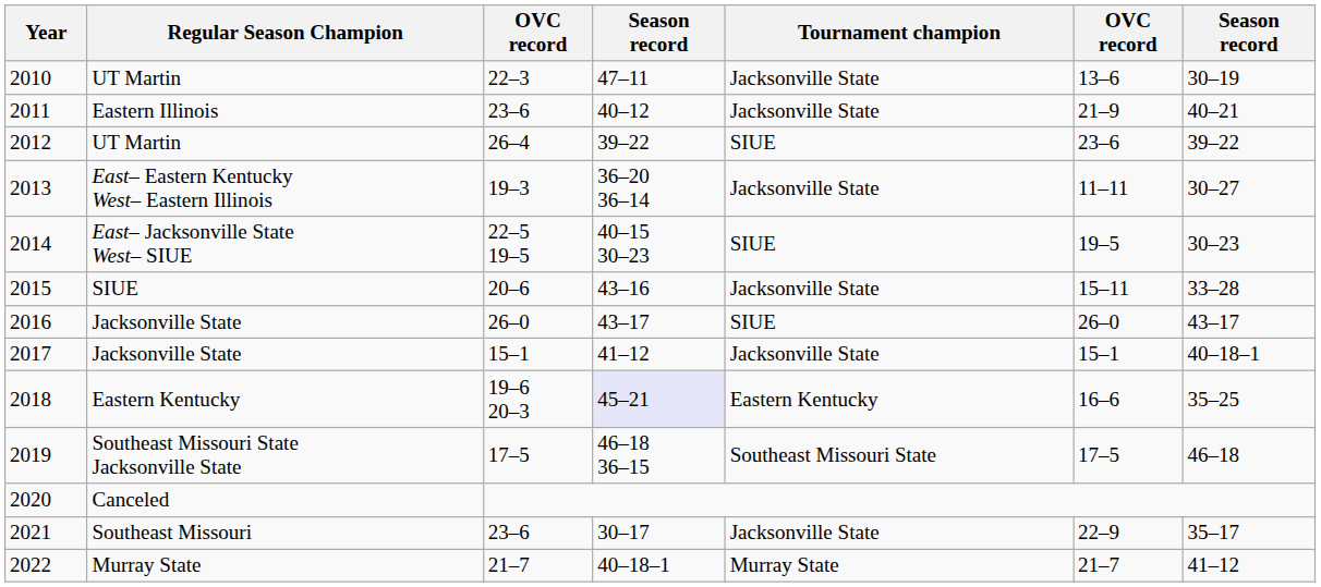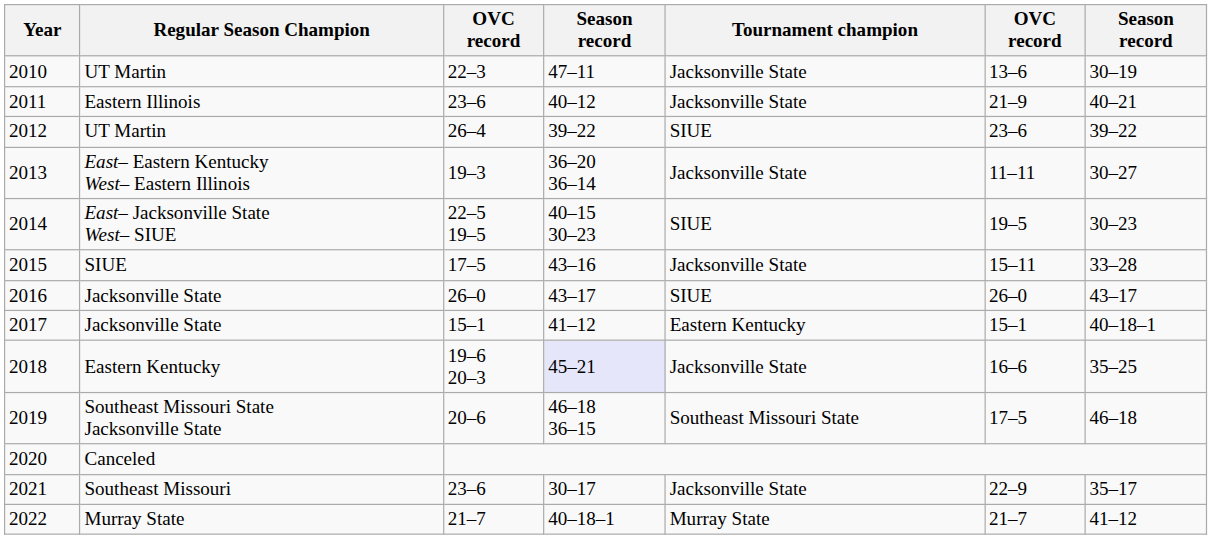 <table class="wikitable" "text-align:center; width=80%;">
 <tr>
 <th>Year</th>
 <th>Regular Season Champion</th>
 <th>OVC<br>record</th>
 <th>Season<br>record</th>
 <th>Tournament champion</th>
 <th>OVC<br>record</th>
 <th>Season<br>record</th>
 </tr>
 <tr>
 <td>2010</td>
 <td>UT Martin</td>
 <td>22–3</td>
 <td>47–11</td>
 <td>Jacksonville State</td>
 <td>13–6</td>
 <td>30–19</td>
 </tr>
 <tr>
 <td>2011</td>
 <td>Eastern Illinois</td>
 <td>23–6</td>
 <td>40–12</td>
 <td>Jacksonville State</td>
 <td>21–9</td>
 <td>40–21</td>
 </tr>
 <tr>
 <td>2012</td>
 <td>UT Martin</td>
 <td>26–4</td>
 <td>39–22</td>
 <td>SIUE</td>
 <td>23–6</td>
 <td>39–22</td>
 </tr>
 <tr>
 <td>2013</td>
 <td><em>East–</em> Eastern Kentucky<br><em>West–</em> Eastern Illinois</td>
 <td>19–3</td>
 <td>36–20<br>36–14</td>
 <td>Jacksonville State</td>
 <td>11–11</td>
 <td>30–27</td>
 </tr>
 <tr>
 <td>2014</td>
 <td><em>East–</em> Jacksonville State<br><em>West–</em> SIUE</td>
 <td>22–5<br>19–5</td>
 <td>40–15<br>30–23</td>
 <td>SIUE</td>
 <td>19–5</td>
 <td>30–23</td>
 </tr>
 <tr>
 <td>2015</td>
 <td>SIUE</td>
-<td>20–6</td>
+<td>17–5</td>
 <td>43–16</td>
 <td>Jacksonville State</td>
 <td>15–11</td>
 <td>33–28</td>
 </tr>
 <tr>
 <td>2016</td>
 <td>Jacksonville State</td>
 <td>26–0</td>
 <td>43–17</td>
 <td>SIUE</td>
 <td>26–0</td>
 <td>43–17</td>
 </tr>
 <tr>
 <td>2017</td>
 <td>Jacksonville State</td>
 <td>15–1</td>
 <td>41–12</td>
-<td>Jacksonville State</td>
+<td>Eastern Kentucky</td>
 <td>15–1</td>
 <td>40–18–1</td>
 </tr>
 <tr>
 <td>2018</td>
 <td>Eastern Kentucky</td>
 <td>19–6<br>20–3</td>
 <td style="background: lavender;">45–21</td>
-<td>Eastern Kentucky</td>
+<td>Jacksonville State</td>
 <td>16–6</td>
 <td>35–25</td>
 </tr>
 <tr>
 <td>2019</td>
 <td>Southeast Missouri State<br>Jacksonville State</td>
-<td>17–5</td>
+<td>20–6</td>
 <td>46–18<br>36–15</td>
 <td>Southeast Missouri State</td>
 <td>17–5</td>
 <td>46–18</td>
 </tr>
 <tr>
 <td>2020</td>
 <td>Canceled</td>
 </tr>
 <tr>
 <td>2021</td>
 <td>Southeast Missouri</td>
 <td>23–6</td>
 <td>30–17</td>
 <td>Jacksonville State</td>
 <td>22–9</td>
 <td>35–17</td>
 </tr>
 <tr>
 <td>2022</td>
 <td>Murray State</td>
 <td>21–7</td>
 <td>40–18–1</td>
 <td>Murray State</td>
 <td>21–7</td>
 <td>41–12</td>
 </tr>
 </table>
